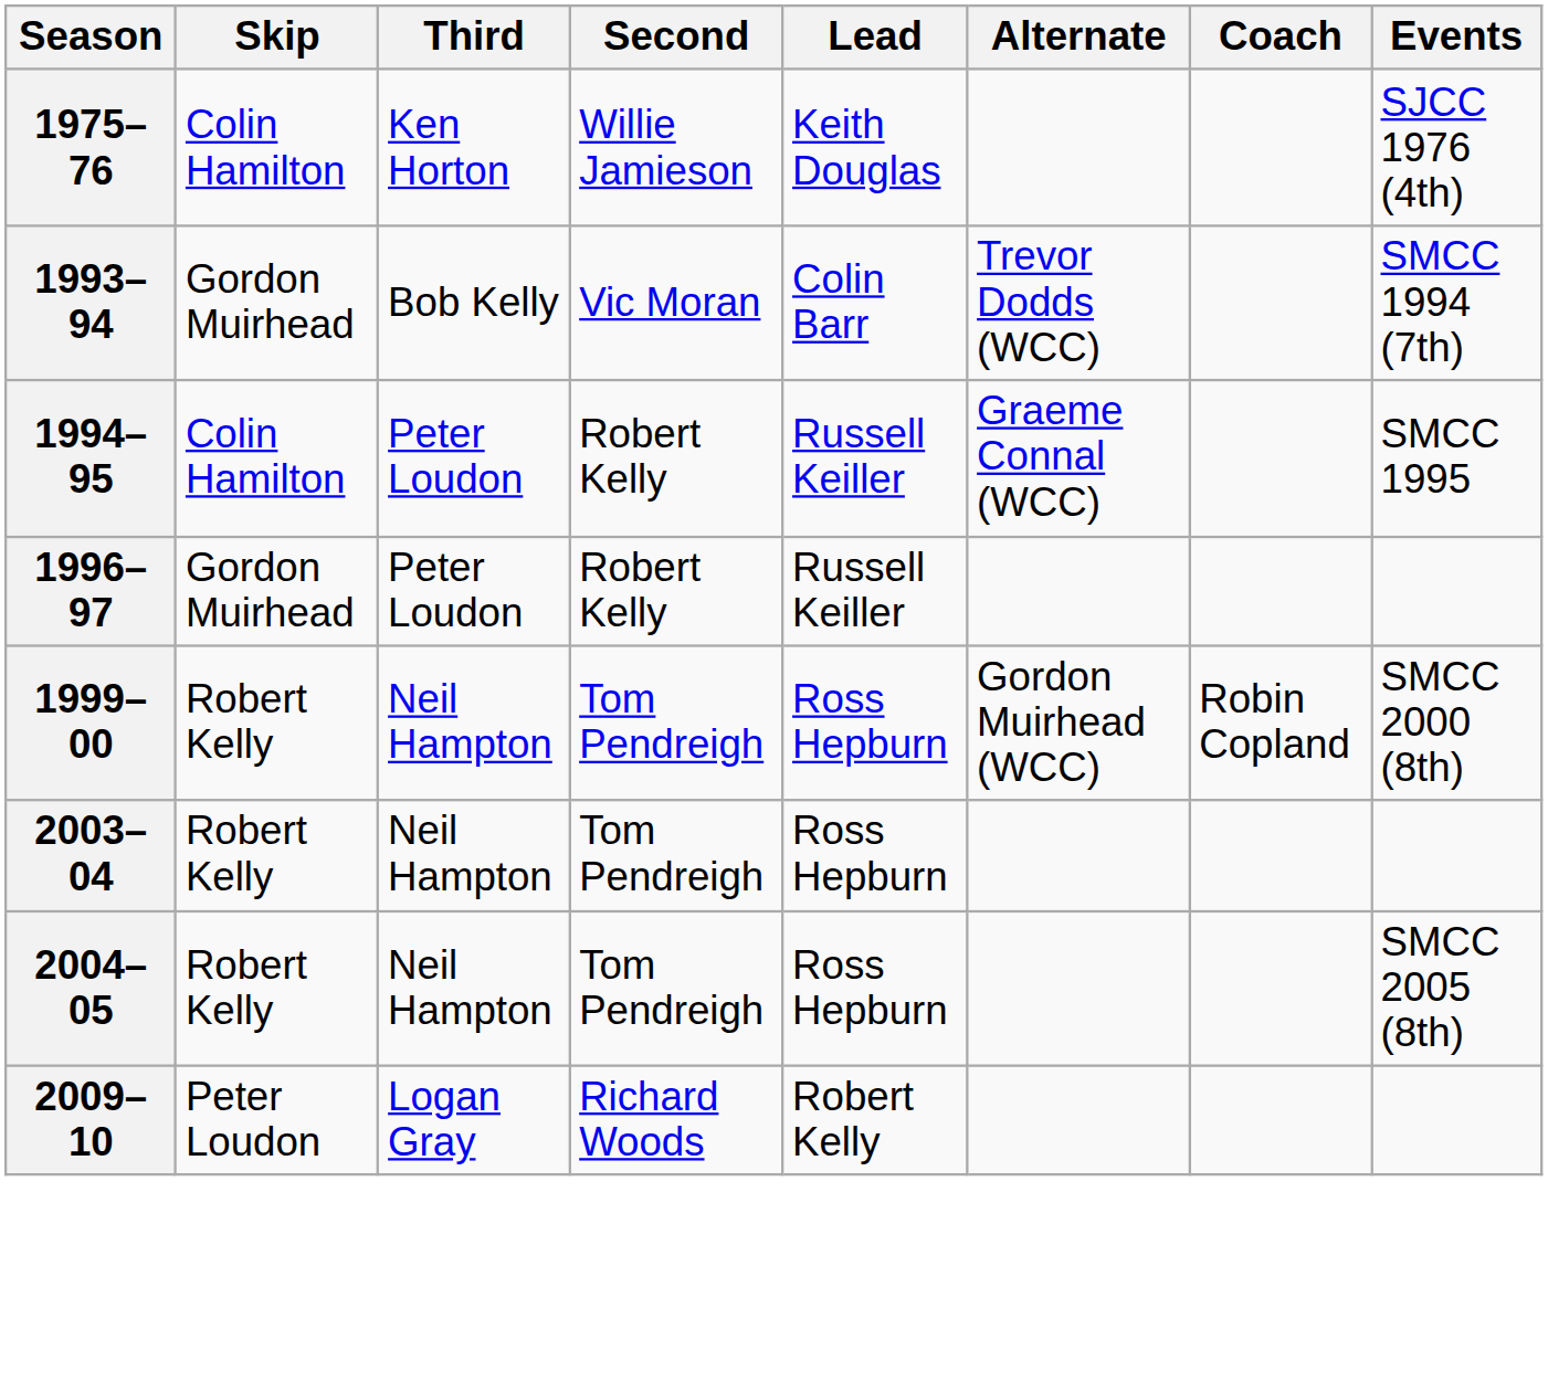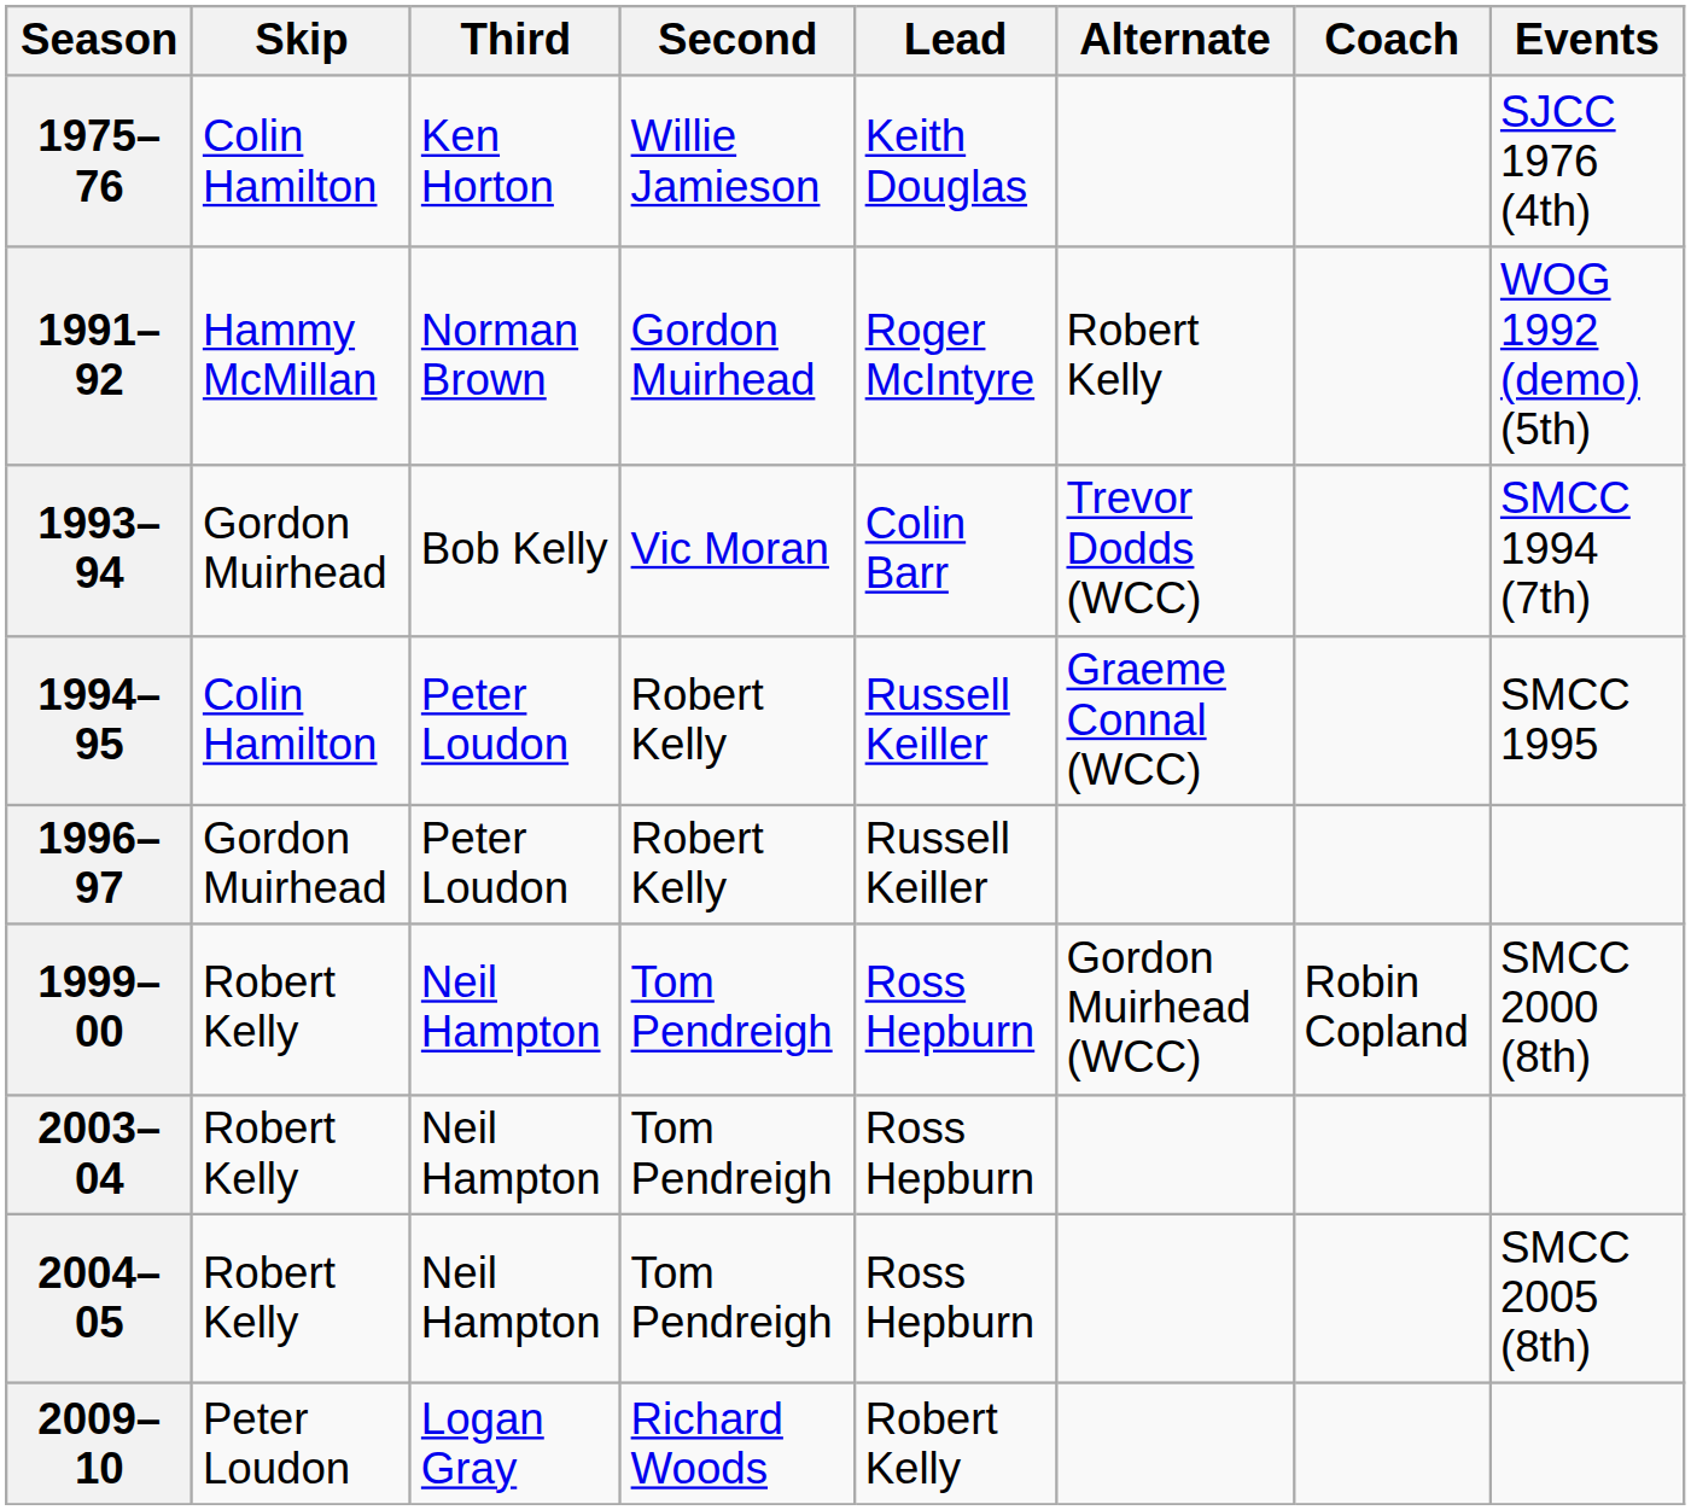 <table class="wikitable">
 <tr>
 <th scope="col" width=60>Season</th>
 <th scope="col">Skip</th>
 <th scope="col">Third</th>
 <th scope="col">Second</th>
 <th scope="col">Lead</th>
 <th scope="col">Alternate</th>
 <th scope="col">Coach</th>
 <th scope="col">Events</th>
 </tr>
 <tr>
 <th scope="row">1975–76</th>
 <td><a href='#'>Colin Hamilton</a></td>
 <td><a href='#'>Ken Horton</a></td>
 <td><a href='#'>Willie Jamieson</a></td>
 <td><a href='#'>Keith Douglas</a></td>
 <td></td>
 <td></td>
 <td><a href='#'>SJCC</a> 1976 <br> (4th)</td>
+</tr>
+<tr>
+<th scope="row">1991–92</th>
+<td><a href='#'>Hammy McMillan</a></td>
+<td><a href='#'>Norman Brown</a></td>
+<td><a href='#'>Gordon Muirhead</a></td>
+<td><a href='#'>Roger McIntyre</a></td>
+<td>Robert Kelly</td>
+<td></td>
+<td><a href='#'>WOG 1992 (demo)</a> (5th)</td>
 </tr>
 <tr>
 <th scope="row">1993–94</th>
 <td>Gordon Muirhead</td>
 <td>Bob Kelly</td>
 <td><a href='#'>Vic Moran</a></td>
 <td><a href='#'>Colin Barr</a></td>
 <td><a href='#'>Trevor Dodds</a> (WCC)</td>
 <td></td>
 <td><a href='#'>SMCC</a> 1994 <br> (7th)</td>
 </tr>
 <tr>
 <th scope="row">1994–95</th>
 <td><a href='#'>Colin Hamilton</a></td>
 <td><a href='#'>Peter Loudon</a></td>
 <td>Robert Kelly</td>
 <td><a href='#'>Russell Keiller</a></td>
 <td><a href='#'>Graeme Connal</a> (WCC)</td>
 <td></td>
 <td>SMCC 1995 <br> </td>
 </tr>
 <tr>
 <th scope="row">1996–97</th>
 <td>Gordon Muirhead</td>
 <td>Peter Loudon</td>
 <td>Robert Kelly</td>
 <td>Russell Keiller</td>
 <td></td>
 <td></td>
 <td></td>
 </tr>
 <tr>
 <th scope="row">1999–00</th>
 <td>Robert Kelly</td>
 <td><a href='#'>Neil Hampton</a></td>
 <td><a href='#'>Tom Pendreigh</a></td>
 <td><a href='#'>Ross Hepburn</a></td>
 <td>Gordon Muirhead (WCC)</td>
 <td>Robin Copland</td>
 <td>SMCC 2000 <br> (8th)</td>
 </tr>
 <tr>
 <th scope="row">2003–04</th>
 <td>Robert Kelly</td>
 <td>Neil Hampton</td>
 <td>Tom Pendreigh</td>
 <td>Ross Hepburn</td>
 <td></td>
 <td></td>
 <td></td>
 </tr>
 <tr>
 <th scope="row">2004–05</th>
 <td>Robert Kelly</td>
 <td>Neil Hampton</td>
 <td>Tom Pendreigh</td>
 <td>Ross Hepburn</td>
 <td></td>
 <td></td>
 <td>SMCC 2005 (8th)</td>
 </tr>
 <tr>
 <th scope="row">2009–10</th>
 <td>Peter Loudon</td>
 <td><a href='#'>Logan Gray</a></td>
 <td><a href='#'>Richard Woods</a></td>
 <td>Robert Kelly</td>
 <td></td>
 <td></td>
 <td></td>
 </tr>
 </table>
